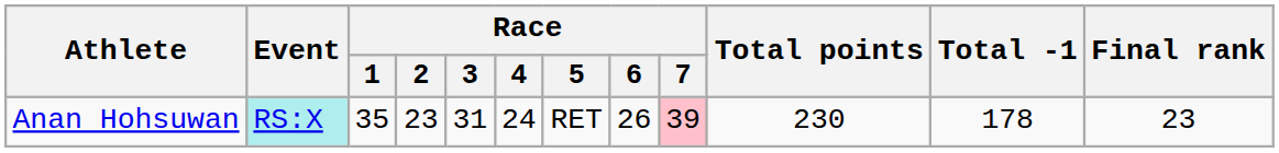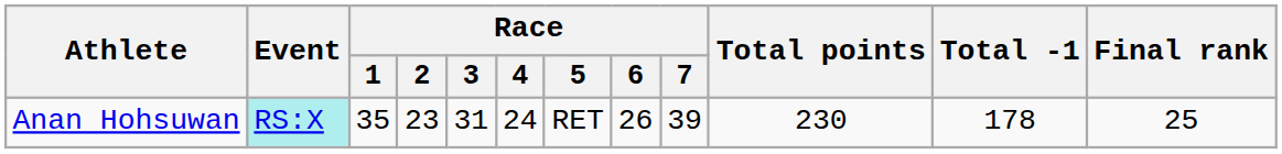 <table class="wikitable" border="1" style="font-size:90%">
 <tr>
 <th rowspan="2">Athlete</th>
 <th rowspan="2">Event</th>
 <th colspan=7>Race</th>
 <th rowspan=2>Total points</th>
 <th rowspan=2>Total -1</th>
 <th rowspan=2>Final rank</th>
 </tr>
 <tr style="font-size:95%">
 <th>1</th>
 <th>2</th>
 <th>3</th>
 <th>4</th>
 <th>5</th>
 <th>6</th>
 <th>7</th>
 </tr>
 <tr align=center>
 <td align=left><a href='#'>Anan Hohsuwan</a></td>
 <td align=left style="background: paleturquoise;"><a href='#'>RS:X</a></td>
 <td>35</td>
 <td>23</td>
 <td>31</td>
 <td>24</td>
 <td>RET</td>
 <td>26</td>
-<td style="background: pink;">39</td>
+<td>39</td>
 <td>230</td>
 <td>178</td>
-<td>23</td>
+<td>25</td>
 </tr>
 </table>
